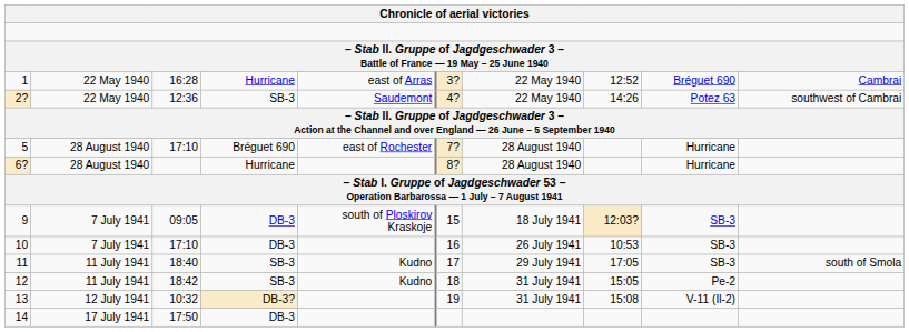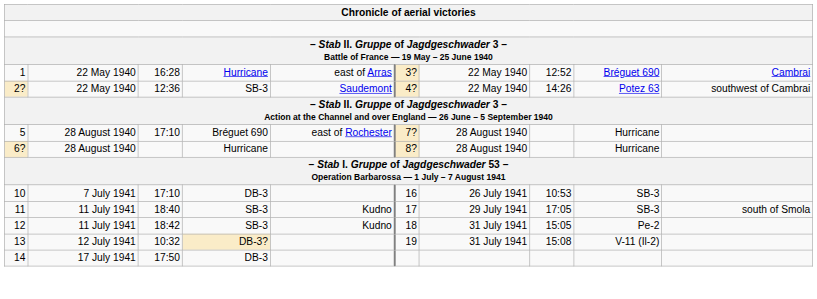 <table class="wikitable plainrowheaders collapsible" style="margin-left: auto; margin-right: auto; border: none; text-align:right; width: 100%;">
 <tr>
 <th colspan="10">Chronicle of aerial victories</th>
 </tr>
 <tr>
 <td colspan="10" style="text-align: left;"><br></td>
 </tr>
 <tr>
 <th colspan="10">– <em>Stab</em> II. <em>Gruppe</em> of <em>Jagdgeschwader</em> 3 –<br><small>Battle of France — 19 May – 25 June 1940</small></th>
 </tr>
 <tr>
 <td>1</td>
 <td>22 May 1940</td>
 <td>16:28</td>
 <td><a href='#'>Hurricane</a></td>
 <td> east of <a href='#'>Arras</a></td>
 <td style="border-left: 3px solid grey; background:#faecc8">3?</td>
 <td>22 May 1940</td>
 <td>12:52</td>
 <td><a href='#'>Bréguet 690</a></td>
 <td><a href='#'>Cambrai</a></td>
 </tr>
 <tr>
 <td style="background:#faecc8">2?</td>
 <td>22 May 1940</td>
 <td>12:36</td>
 <td>SB-3</td>
 <td><a href='#'>Saudemont</a></td>
 <td style="border-left: 3px solid grey; background:#faecc8">4?</td>
 <td>22 May 1940</td>
 <td>14:26</td>
 <td><a href='#'>Potez 63</a></td>
 <td>southwest of Cambrai</td>
 </tr>
 <tr>
 <th colspan="10">– <em>Stab</em> II. <em>Gruppe</em> of <em>Jagdgeschwader</em> 3 –<br><small>Action at the Channel and over England — 26 June – 5 September 1940</small></th>
 </tr>
 <tr>
 <td>5</td>
 <td>28 August 1940</td>
 <td>17:10</td>
 <td>Bréguet 690</td>
 <td> east of <a href='#'>Rochester</a></td>
 <td style="border-left: 3px solid grey; background:#faecc8">7?</td>
 <td>28 August 1940</td>
 <td></td>
 <td>Hurricane</td>
 <td></td>
 </tr>
 <tr>
 <td style="background:#faecc8">6?</td>
 <td>28 August 1940</td>
 <td></td>
 <td>Hurricane</td>
 <td></td>
 <td style="border-left: 3px solid grey; background:#faecc8">8?</td>
 <td>28 August 1940</td>
 <td></td>
 <td>Hurricane</td>
 <td></td>
 </tr>
 <tr>
 <th colspan="10">– <em>Stab</em> I. <em>Gruppe</em> of <em>Jagdgeschwader</em> 53 –<br><small>Operation Barbarossa — 1 July – 7 August 1941</small></th>
 </tr>
 <tr>
-<td>9</td>
-<td>7 July 1941</td>
-<td>09:05</td>
-<td><a href='#'>DB-3</a></td>
-<td>south of <a href='#'>Ploskirov</a><br>Kraskoje</td>
-<td style="border-left: 3px solid grey;">15</td>
-<td>18 July 1941</td>
-<td style="background:#faecc8">12:03?</td>
-<td><a href='#'>SB-3</a></td>
-<td></td>
-</tr>
-<tr>
 <td>10</td>
 <td>7 July 1941</td>
 <td>17:10</td>
 <td>DB-3</td>
 <td></td>
 <td style="border-left: 3px solid grey;">16</td>
 <td>26 July 1941</td>
 <td>10:53</td>
 <td>SB-3</td>
 <td></td>
 </tr>
 <tr>
 <td>11</td>
 <td>11 July 1941</td>
 <td>18:40</td>
 <td>SB-3</td>
 <td>Kudno</td>
 <td style="border-left: 3px solid grey;">17</td>
 <td>29 July 1941</td>
 <td>17:05</td>
 <td>SB-3</td>
 <td>south of Smola</td>
 </tr>
 <tr>
 <td>12</td>
 <td>11 July 1941</td>
 <td>18:42</td>
 <td>SB-3</td>
 <td>Kudno</td>
 <td style="border-left: 3px solid grey;">18</td>
 <td>31 July 1941</td>
 <td>15:05</td>
 <td>Pe-2</td>
 <td></td>
 </tr>
 <tr>
 <td>13</td>
 <td>12 July 1941</td>
 <td>10:32</td>
 <td style="background:#faecc8">DB-3?</td>
 <td></td>
 <td style="border-left: 3px solid grey;">19</td>
 <td>31 July 1941</td>
 <td>15:08</td>
 <td>V-11 (Il-2)</td>
 <td></td>
 </tr>
 <tr>
 <td>14</td>
 <td>17 July 1941</td>
 <td>17:50</td>
 <td>DB-3</td>
 <td></td>
 <td style="border-left: 3px solid grey;"></td>
 <td></td>
 <td></td>
 <td></td>
 <td></td>
 </tr>
 </table>
